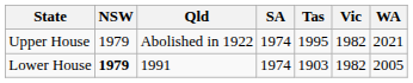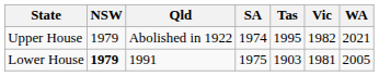 <table class="wikitable">
 <tr>
 <th>State</th>
 <th>NSW</th>
 <th>Qld</th>
 <th>SA</th>
 <th>Tas</th>
 <th>Vic</th>
 <th>WA</th>
 </tr>
 <tr>
 <td>Upper House</td>
 <td>1979</td>
 <td>Abolished in 1922</td>
 <td>1974</td>
 <td>1995</td>
 <td>1982</td>
 <td>2021</td>
 </tr>
 <tr>
 <td>Lower House</td>
 <td><strong>1979</strong></td>
 <td>1991</td>
-<td>1974</td>
+<td>1975</td>
 <td>1903</td>
-<td>1982</td>
+<td>1981</td>
 <td>2005</td>
 </tr>
 </table>
